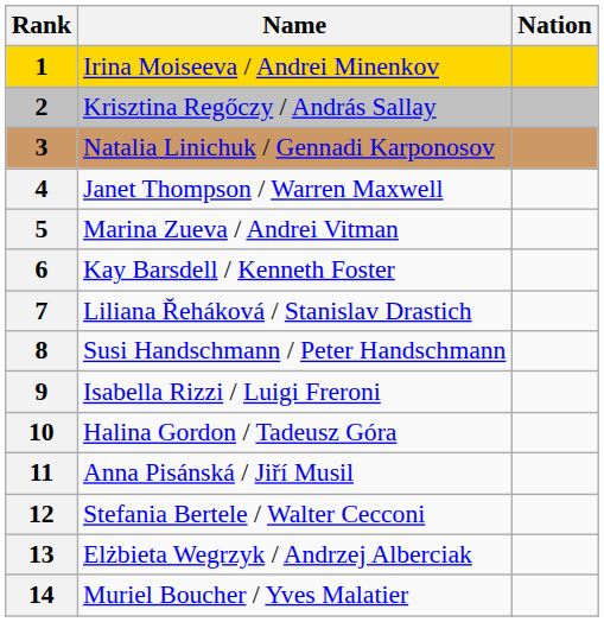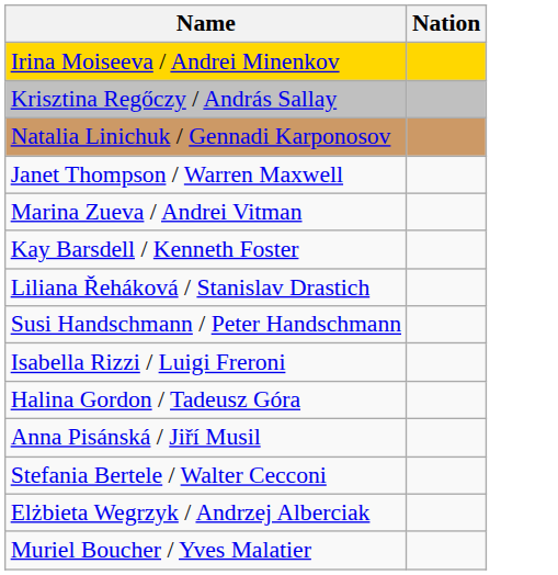 <table class="wikitable">
 <tr>
-<th>Rank</th>
 <th>Name</th>
 <th>Nation</th>
 </tr>
 <tr bgcolor="gold">
-<td align="center"><strong>1</strong></td>
 <td><a href='#'>Irina Moiseeva</a> / <a href='#'>Andrei Minenkov</a></td>
 <td></td>
 </tr>
 <tr bgcolor="silver">
-<td align="center"><strong>2</strong></td>
 <td><a href='#'>Krisztina Regőczy</a> / <a href='#'>András Sallay</a></td>
 <td></td>
 </tr>
 <tr bgcolor="cc9966">
-<td align="center"><strong>3</strong></td>
 <td><a href='#'>Natalia Linichuk</a> / <a href='#'>Gennadi Karponosov</a></td>
 <td></td>
 </tr>
 <tr>
-<th>4</th>
 <td><a href='#'>Janet Thompson</a> / <a href='#'>Warren Maxwell</a></td>
 <td></td>
 </tr>
 <tr>
-<th>5</th>
 <td><a href='#'>Marina Zueva</a> / <a href='#'>Andrei Vitman</a></td>
 <td></td>
 </tr>
 <tr>
-<th>6</th>
 <td><a href='#'>Kay Barsdell</a> / <a href='#'>Kenneth Foster</a></td>
 <td></td>
 </tr>
 <tr>
-<th>7</th>
 <td><a href='#'>Liliana Řeháková</a> / <a href='#'>Stanislav Drastich</a></td>
 <td></td>
 </tr>
 <tr>
-<th>8</th>
 <td><a href='#'>Susi Handschmann</a> / <a href='#'>Peter Handschmann</a></td>
 <td></td>
 </tr>
 <tr>
-<th>9</th>
 <td><a href='#'>Isabella Rizzi</a> / <a href='#'>Luigi Freroni</a></td>
 <td></td>
 </tr>
 <tr>
-<th>10</th>
 <td><a href='#'>Halina Gordon</a> / <a href='#'>Tadeusz Góra</a></td>
 <td></td>
 </tr>
 <tr>
-<th>11</th>
 <td><a href='#'>Anna Pisánská</a> / <a href='#'>Jiří Musil</a></td>
 <td></td>
 </tr>
 <tr>
-<th>12</th>
 <td><a href='#'>Stefania Bertele</a> / <a href='#'>Walter Cecconi</a></td>
 <td></td>
 </tr>
 <tr>
-<th>13</th>
 <td><a href='#'>Elżbieta Wegrzyk</a> / <a href='#'>Andrzej Alberciak</a></td>
 <td></td>
 </tr>
 <tr>
-<th>14</th>
 <td><a href='#'>Muriel Boucher</a> / <a href='#'>Yves Malatier</a></td>
 <td></td>
 </tr>
 </table>
